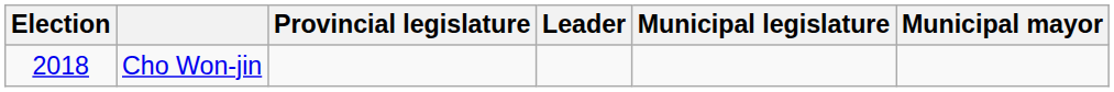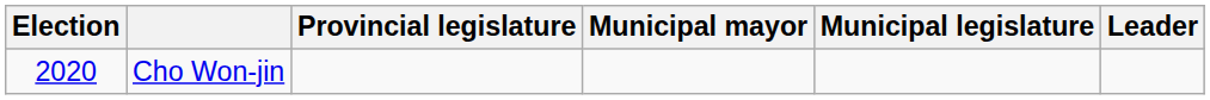 <table class="wikitable" style="text-align:center">
 <tr>
 <th>Election</th>
 <th></th>
 <th>Provincial legislature</th>
+<th>Municipal mayor</th>
+<th>Municipal legislature</th>
 <th>Leader</th>
-<th>Municipal legislature</th>
-<th>Municipal mayor</th>
 </tr>
 <tr>
-<td><a href='#'>2018</a></td>
+<td><a href='#'>2020</a></td>
 <td><a href='#'>Cho Won-jin</a></td>
 <td></td>
 <td></td>
 <td></td>
 <td></td>
 </tr>
 </table>
